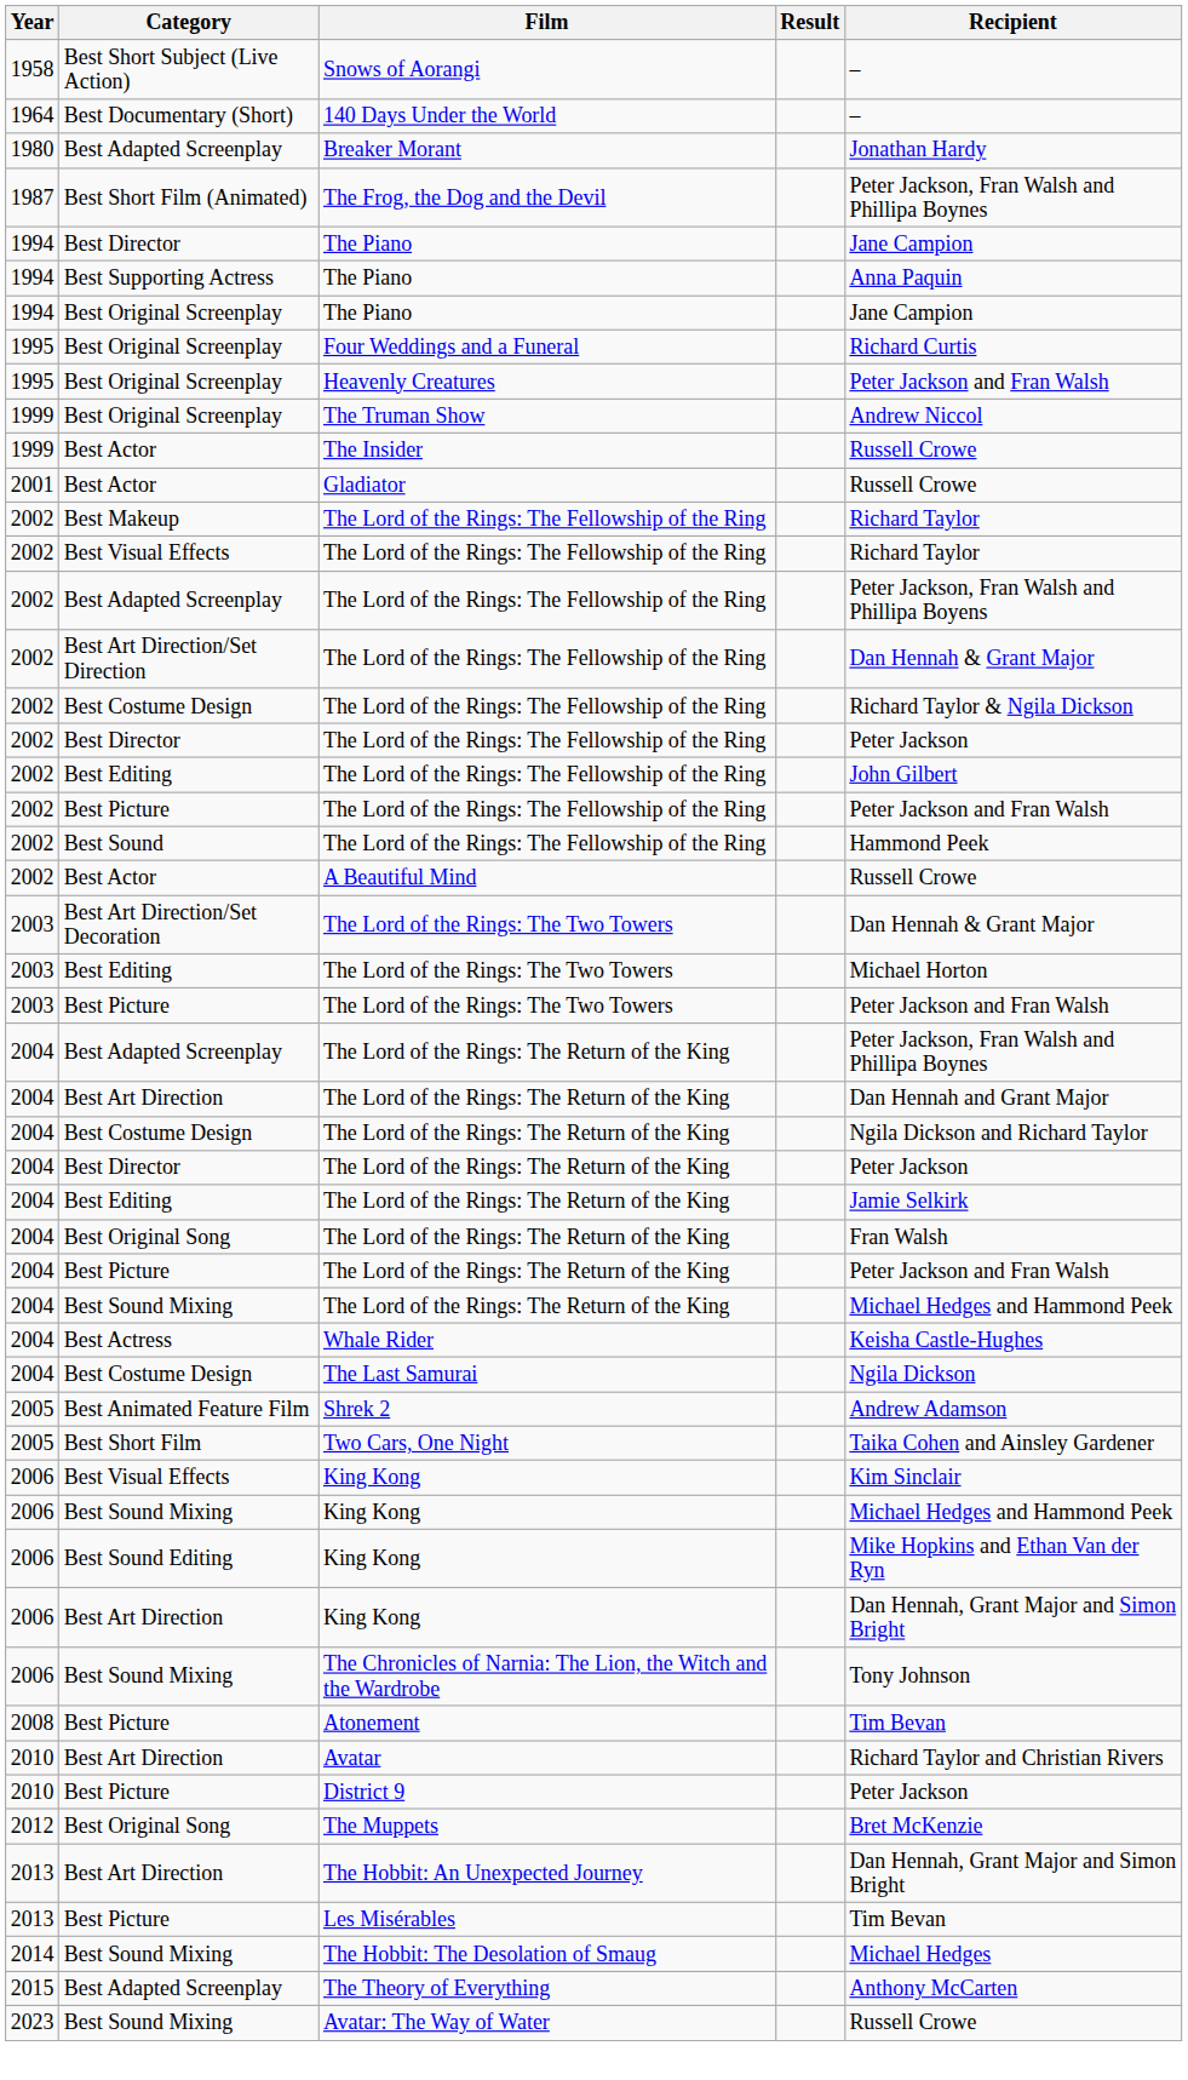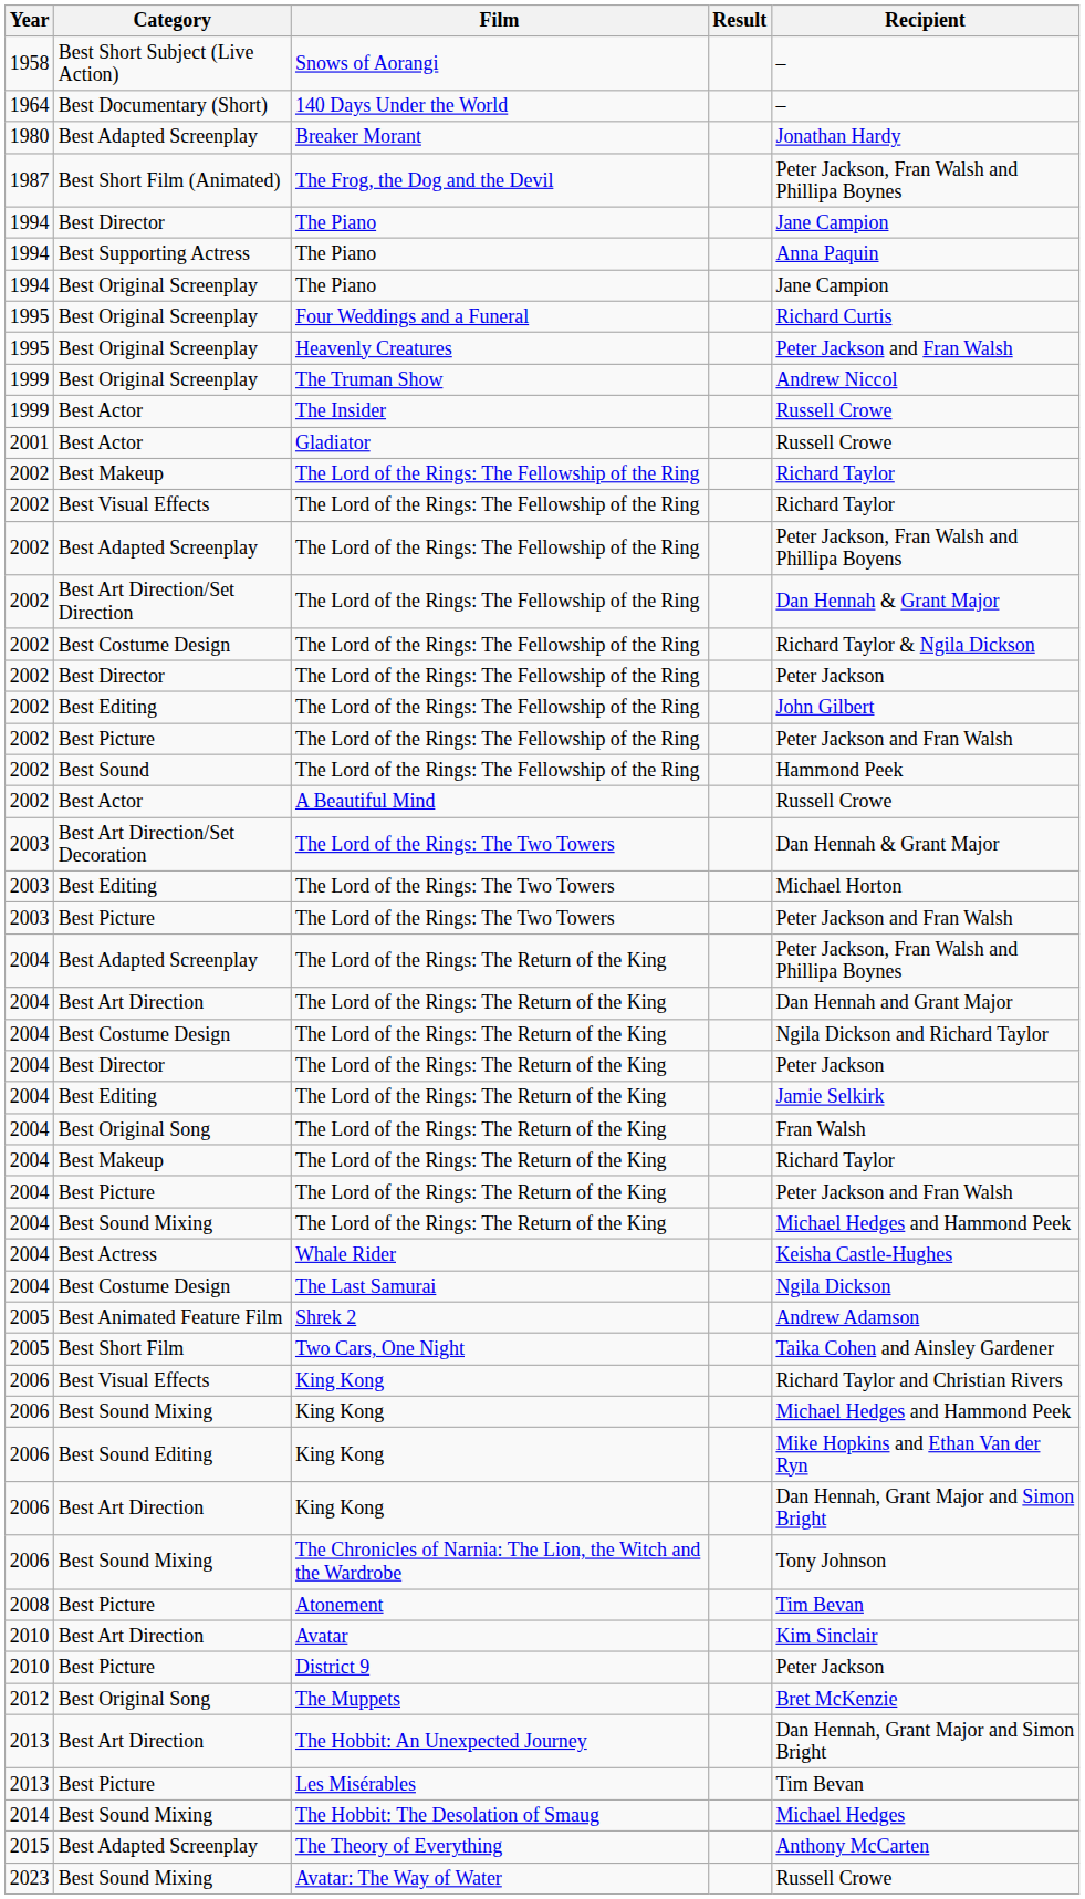 <table class="wikitable">
 <tr>
 <th>Year</th>
 <th>Category</th>
 <th>Film</th>
 <th>Result</th>
 <th>Recipient</th>
 </tr>
 <tr>
 <td>1958</td>
 <td>Best Short Subject (Live Action)</td>
 <td><a href='#'>Snows of Aorangi</a></td>
 <td></td>
 <td>–</td>
 </tr>
 <tr>
 <td>1964</td>
 <td>Best Documentary (Short)</td>
 <td><a href='#'>140 Days Under the World</a></td>
 <td></td>
 <td>–</td>
 </tr>
 <tr>
 <td>1980</td>
 <td>Best Adapted Screenplay</td>
 <td><a href='#'>Breaker Morant</a></td>
 <td></td>
 <td><a href='#'>Jonathan Hardy</a></td>
 </tr>
 <tr>
 <td>1987</td>
 <td>Best Short Film (Animated)</td>
 <td><a href='#'>The Frog, the Dog and the Devil</a></td>
 <td></td>
 <td>Peter Jackson, Fran Walsh and Phillipa Boynes</td>
 </tr>
 <tr>
 <td>1994</td>
 <td>Best Director</td>
 <td><a href='#'>The Piano</a></td>
 <td></td>
 <td><a href='#'>Jane Campion</a></td>
 </tr>
 <tr>
 <td>1994</td>
 <td>Best Supporting Actress</td>
 <td>The Piano</td>
 <td></td>
 <td><a href='#'>Anna Paquin</a></td>
 </tr>
 <tr>
 <td>1994</td>
 <td>Best Original Screenplay</td>
 <td>The Piano</td>
 <td></td>
 <td>Jane Campion</td>
 </tr>
 <tr>
 <td>1995</td>
 <td>Best Original Screenplay</td>
 <td><a href='#'>Four Weddings and a Funeral</a></td>
 <td></td>
 <td><a href='#'>Richard Curtis</a></td>
 </tr>
 <tr>
 <td>1995</td>
 <td>Best Original Screenplay</td>
 <td><a href='#'>Heavenly Creatures</a></td>
 <td></td>
 <td><a href='#'>Peter Jackson</a> and <a href='#'>Fran Walsh</a></td>
 </tr>
 <tr>
 <td>1999</td>
 <td>Best Original Screenplay</td>
 <td><a href='#'>The Truman Show</a></td>
 <td></td>
 <td><a href='#'>Andrew Niccol</a></td>
 </tr>
 <tr>
 <td>1999</td>
 <td>Best Actor</td>
 <td><a href='#'>The Insider</a></td>
 <td></td>
 <td><a href='#'>Russell Crowe</a></td>
 </tr>
 <tr>
 <td>2001</td>
 <td>Best Actor</td>
 <td><a href='#'>Gladiator</a></td>
 <td></td>
 <td>Russell Crowe</td>
 </tr>
 <tr>
 <td>2002</td>
 <td>Best Makeup</td>
 <td><a href='#'>The Lord of the Rings: The Fellowship of the Ring</a></td>
 <td></td>
 <td><a href='#'>Richard Taylor</a></td>
 </tr>
 <tr>
 <td>2002</td>
 <td>Best Visual Effects</td>
 <td>The Lord of the Rings: The Fellowship of the Ring</td>
 <td></td>
 <td>Richard Taylor</td>
 </tr>
 <tr>
 <td>2002</td>
 <td>Best Adapted Screenplay</td>
 <td>The Lord of the Rings: The Fellowship of the Ring</td>
 <td></td>
 <td>Peter Jackson, Fran Walsh and Phillipa Boyens</td>
 </tr>
 <tr>
 <td>2002</td>
 <td>Best Art Direction/Set Direction</td>
 <td>The Lord of the Rings: The Fellowship of the Ring</td>
 <td></td>
 <td><a href='#'>Dan Hennah</a> & <a href='#'>Grant Major</a></td>
 </tr>
 <tr>
 <td>2002</td>
 <td>Best Costume Design</td>
 <td>The Lord of the Rings: The Fellowship of the Ring</td>
 <td></td>
 <td>Richard Taylor & <a href='#'>Ngila Dickson</a></td>
 </tr>
 <tr>
 <td>2002</td>
 <td>Best Director</td>
 <td>The Lord of the Rings: The Fellowship of the Ring</td>
 <td></td>
 <td>Peter Jackson</td>
 </tr>
 <tr>
 <td>2002</td>
 <td>Best Editing</td>
 <td>The Lord of the Rings: The Fellowship of the Ring</td>
 <td></td>
 <td><a href='#'>John Gilbert</a></td>
 </tr>
 <tr>
 <td>2002</td>
 <td>Best Picture</td>
 <td>The Lord of the Rings: The Fellowship of the Ring</td>
 <td></td>
 <td>Peter Jackson and Fran Walsh</td>
 </tr>
 <tr>
 <td>2002</td>
 <td>Best Sound</td>
 <td>The Lord of the Rings: The Fellowship of the Ring</td>
 <td></td>
 <td>Hammond Peek</td>
 </tr>
 <tr>
 <td>2002</td>
 <td>Best Actor</td>
 <td><a href='#'>A Beautiful Mind</a></td>
 <td></td>
 <td>Russell Crowe</td>
 </tr>
 <tr>
 <td>2003</td>
 <td>Best Art Direction/Set Decoration</td>
 <td><a href='#'>The Lord of the Rings: The Two Towers</a></td>
 <td></td>
 <td>Dan Hennah & Grant Major</td>
 </tr>
 <tr>
 <td>2003</td>
 <td>Best Editing</td>
 <td>The Lord of the Rings: The Two Towers</td>
 <td></td>
 <td>Michael Horton</td>
 </tr>
 <tr>
 <td>2003</td>
 <td>Best Picture</td>
 <td>The Lord of the Rings: The Two Towers</td>
 <td></td>
 <td>Peter Jackson and Fran Walsh</td>
 </tr>
 <tr>
 <td>2004</td>
 <td>Best Adapted Screenplay</td>
 <td>The Lord of the Rings: The Return of the King</td>
 <td></td>
 <td>Peter Jackson, Fran Walsh and Phillipa Boynes</td>
 </tr>
 <tr>
 <td>2004</td>
 <td>Best Art Direction</td>
 <td>The Lord of the Rings: The Return of the King</td>
 <td></td>
 <td>Dan Hennah and Grant Major</td>
 </tr>
 <tr>
 <td>2004</td>
 <td>Best Costume Design</td>
 <td>The Lord of the Rings: The Return of the King</td>
 <td></td>
 <td>Ngila Dickson and Richard Taylor</td>
 </tr>
 <tr>
 <td>2004</td>
 <td>Best Director</td>
 <td>The Lord of the Rings: The Return of the King</td>
 <td></td>
 <td>Peter Jackson</td>
 </tr>
 <tr>
 <td>2004</td>
 <td>Best Editing</td>
 <td>The Lord of the Rings: The Return of the King</td>
 <td></td>
 <td><a href='#'>Jamie Selkirk</a></td>
 </tr>
 <tr>
 <td>2004</td>
 <td>Best Original Song</td>
 <td>The Lord of the Rings: The Return of the King</td>
 <td></td>
 <td>Fran Walsh</td>
 </tr>
 <tr>
 <td>2004</td>
+<td>Best Makeup</td>
+<td>The Lord of the Rings: The Return of the King</td>
+<td></td>
+<td>Richard Taylor</td>
+</tr>
+<tr>
+<td>2004</td>
 <td>Best Picture</td>
 <td>The Lord of the Rings: The Return of the King</td>
 <td></td>
 <td>Peter Jackson and Fran Walsh</td>
 </tr>
 <tr>
 <td>2004</td>
 <td>Best Sound Mixing</td>
 <td>The Lord of the Rings: The Return of the King</td>
 <td></td>
 <td><a href='#'>Michael Hedges</a> and Hammond Peek</td>
 </tr>
 <tr>
 <td>2004</td>
 <td>Best Actress</td>
 <td><a href='#'>Whale Rider</a></td>
 <td></td>
 <td><a href='#'>Keisha Castle-Hughes</a></td>
 </tr>
 <tr>
 <td>2004</td>
 <td>Best Costume Design</td>
 <td><a href='#'>The Last Samurai</a></td>
 <td></td>
 <td><a href='#'>Ngila Dickson</a></td>
 </tr>
 <tr>
 <td>2005</td>
 <td>Best Animated Feature Film</td>
 <td><a href='#'>Shrek 2</a></td>
 <td></td>
 <td><a href='#'>Andrew Adamson</a></td>
 </tr>
 <tr>
 <td>2005</td>
 <td>Best Short Film</td>
 <td><a href='#'>Two Cars, One Night</a></td>
 <td></td>
 <td><a href='#'>Taika Cohen</a> and Ainsley Gardener</td>
 </tr>
 <tr>
 <td>2006</td>
 <td>Best Visual Effects</td>
 <td><a href='#'>King Kong</a></td>
 <td></td>
-<td><a href='#'>Kim Sinclair</a></td>
+<td>Richard Taylor and Christian Rivers</td>
 </tr>
 <tr>
 <td>2006</td>
 <td>Best Sound Mixing</td>
 <td>King Kong</td>
 <td></td>
 <td><a href='#'>Michael Hedges</a> and Hammond Peek</td>
 </tr>
 <tr>
 <td>2006</td>
 <td>Best Sound Editing</td>
 <td>King Kong</td>
 <td></td>
 <td><a href='#'>Mike Hopkins</a> and <a href='#'>Ethan Van der Ryn</a></td>
 </tr>
 <tr>
 <td>2006</td>
 <td>Best Art Direction</td>
 <td>King Kong</td>
 <td></td>
 <td>Dan Hennah, Grant Major and <a href='#'>Simon Bright</a></td>
 </tr>
 <tr>
 <td>2006</td>
 <td>Best Sound Mixing</td>
 <td><a href='#'>The Chronicles of Narnia: The Lion, the Witch and the Wardrobe</a></td>
 <td></td>
 <td>Tony Johnson</td>
 </tr>
 <tr>
 <td>2008</td>
 <td>Best Picture</td>
 <td><a href='#'>Atonement</a></td>
 <td></td>
 <td><a href='#'>Tim Bevan</a></td>
 </tr>
 <tr>
 <td>2010</td>
 <td>Best Art Direction</td>
 <td><a href='#'>Avatar</a></td>
 <td></td>
-<td>Richard Taylor and Christian Rivers</td>
+<td><a href='#'>Kim Sinclair</a></td>
 </tr>
 <tr>
 <td>2010</td>
 <td>Best Picture</td>
 <td><a href='#'>District 9</a></td>
 <td></td>
 <td>Peter Jackson</td>
 </tr>
 <tr>
 <td>2012</td>
 <td>Best Original Song</td>
 <td><a href='#'>The Muppets</a></td>
 <td></td>
 <td><a href='#'>Bret McKenzie</a></td>
 </tr>
 <tr>
 <td>2013</td>
 <td>Best Art Direction</td>
 <td><a href='#'>The Hobbit: An Unexpected Journey</a></td>
 <td></td>
 <td>Dan Hennah, Grant Major and Simon Bright</td>
 </tr>
 <tr>
 <td>2013</td>
 <td>Best Picture</td>
 <td><a href='#'>Les Misérables</a></td>
 <td></td>
 <td>Tim Bevan</td>
 </tr>
 <tr>
 <td>2014</td>
 <td>Best Sound Mixing</td>
 <td><a href='#'>The Hobbit: The Desolation of Smaug</a></td>
 <td></td>
 <td><a href='#'>Michael Hedges</a></td>
 </tr>
 <tr>
 <td>2015</td>
 <td>Best Adapted Screenplay</td>
 <td><a href='#'>The Theory of Everything</a></td>
 <td></td>
 <td><a href='#'>Anthony McCarten</a></td>
 </tr>
 <tr>
 <td>2023</td>
 <td>Best Sound Mixing</td>
 <td><a href='#'>Avatar: The Way of Water</a></td>
 <td></td>
 <td>Russell Crowe</td>
 </tr>
 </table>
